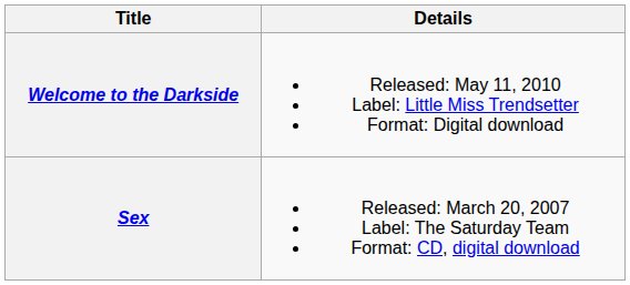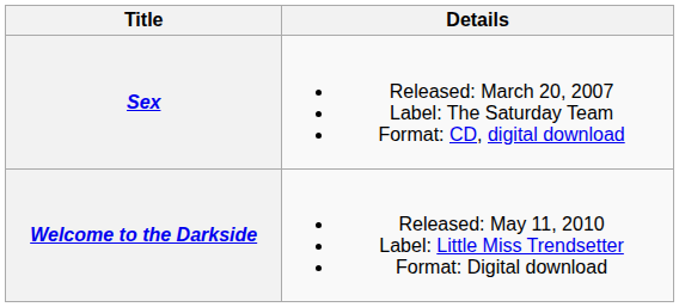 <table class="wikitable plainrowheaders" style="text-align:center;">
 <tr>
 <th scope="col" style="width:14em;">Title</th>
 <th scope="col" style="width:20em;">Details</th>
 </tr>
 <tr>
+<th scope="row"><em><a href='#'>Sex</a></em></th>
+<td><br><ul><li>Released: March 20, 2007</li><li>Label: The Saturday Team</li><li>Format: <a href='#'>CD</a>, <a href='#'>digital download</a></li></ul></td>
+</tr>
+<tr>
 <th scope="row"><em><a href='#'>Welcome to the Darkside</a></em></th>
 <td><br><ul><li>Released: May 11, 2010</li><li>Label: <a href='#'>Little Miss Trendsetter</a></li><li>Format: Digital download</li></ul></td>
 </tr>
 <tr>
-<th scope="row"><em><a href='#'>Sex</a></em></th>
-<td><br><ul><li>Released: March 20, 2007</li><li>Label: The Saturday Team</li><li>Format: <a href='#'>CD</a>, <a href='#'>digital download</a></li></ul></td>
-</tr>
-<tr>
 </tr>
 </table>
